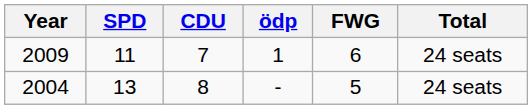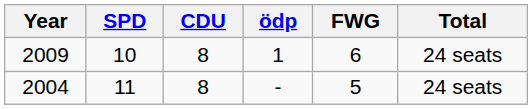 <table class="wikitable" width="400">
 <tr>
 <th>Year</th>
 <th><a href='#'>SPD</a></th>
 <th><a href='#'>CDU</a></th>
 <th><a href='#'>ödp</a></th>
 <th>FWG</th>
 <th>Total</th>
 </tr>
 <tr align="center">
 <td>2009</td>
-<td>11</td>
-<td>7</td>
+<td>10</td>
+<td>8</td>
 <td>1</td>
 <td>6</td>
 <td>24 seats</td>
 </tr>
 <tr align="center">
 <td>2004</td>
-<td>13</td>
+<td>11</td>
 <td>8</td>
 <td>-</td>
 <td>5</td>
 <td>24 seats</td>
 </tr>
 </table>
